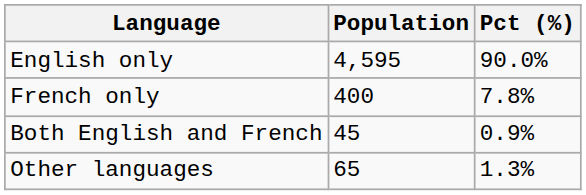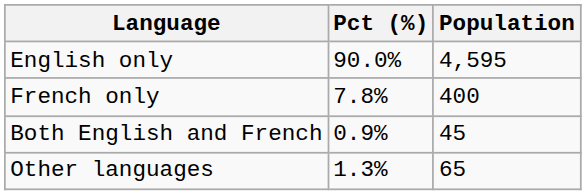 <table class="wikitable">
 <tr>
 <th>Language</th>
+<th>Pct (%)</th>
 <th>Population</th>
-<th>Pct (%)</th>
 </tr>
 <tr>
 <td>English only</td>
+<td>90.0%</td>
 <td>4,595</td>
-<td>90.0%</td>
 </tr>
 <tr>
 <td>French only</td>
+<td>7.8%</td>
 <td>400</td>
-<td>7.8%</td>
 </tr>
 <tr>
 <td>Both English and French</td>
+<td>0.9%</td>
 <td>45</td>
-<td>0.9%</td>
 </tr>
 <tr>
 <td>Other languages</td>
+<td>1.3%</td>
 <td>65</td>
-<td>1.3%</td>
 </tr>
 </table>
